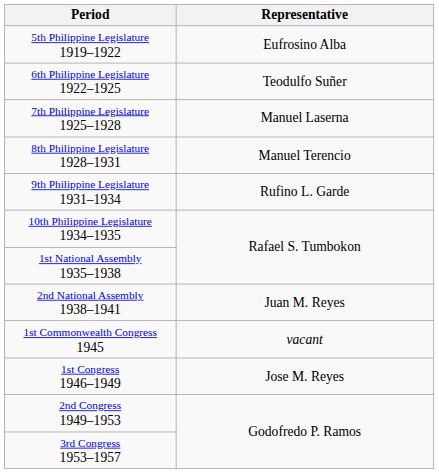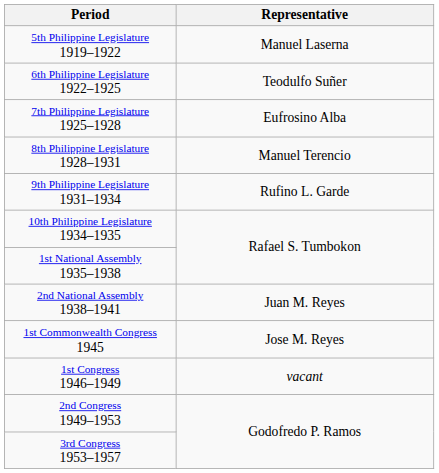 <table class="wikitable" style="text-align:center; width:40%;">
 <tr>
 <th width="40%">Period</th>
 <th>Representative</th>
 </tr>
 <tr>
 <td><small><a href='#'>5th Philippine Legislature</a></small><br>1919–1922</td>
-<td>Eufrosino Alba</td>
+<td>Manuel Laserna</td>
 </tr>
 <tr>
 <td><small><a href='#'>6th Philippine Legislature</a></small><br>1922–1925</td>
 <td>Teodulfo Suñer</td>
 </tr>
 <tr>
 <td><small><a href='#'>7th Philippine Legislature</a></small><br>1925–1928</td>
-<td>Manuel Laserna</td>
+<td>Eufrosino Alba</td>
 </tr>
 <tr>
 <td><small><a href='#'>8th Philippine Legislature</a></small><br>1928–1931</td>
 <td>Manuel Terencio</td>
 </tr>
 <tr>
 <td><small><a href='#'>9th Philippine Legislature</a></small><br>1931–1934</td>
 <td>Rufino L. Garde</td>
 </tr>
 <tr>
 <td><small><a href='#'>10th Philippine Legislature</a></small><br>1934–1935</td>
 <td rowspan="2">Rafael S. Tumbokon</td>
 </tr>
 <tr>
 <td><small><a href='#'>1st National Assembly</a></small><br>1935–1938</td>
 </tr>
 <tr>
 <td><small><a href='#'>2nd National Assembly</a></small><br>1938–1941</td>
 <td>Juan M. Reyes</td>
 </tr>
 <tr>
 <td><small><a href='#'>1st Commonwealth Congress</a></small><br>1945</td>
-<td><em>vacant</em></td>
+<td>Jose M. Reyes</td>
 </tr>
 <tr>
 <td><small><a href='#'>1st Congress</a></small><br>1946–1949</td>
-<td>Jose M. Reyes</td>
+<td><em>vacant</em></td>
 </tr>
 <tr>
 <td><small><a href='#'>2nd Congress</a></small><br>1949–1953</td>
 <td rowspan="2">Godofredo P. Ramos</td>
 </tr>
 <tr>
 <td><small><a href='#'>3rd Congress</a></small><br>1953–1957</td>
 </tr>
 </table>
